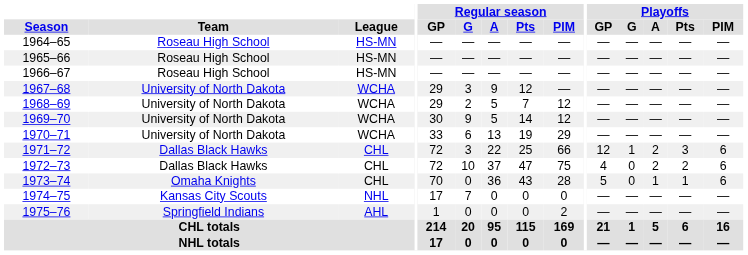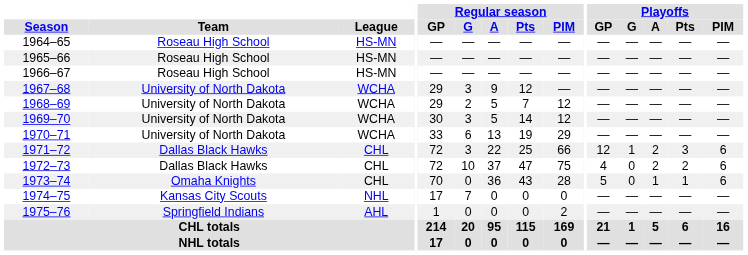 <table border="0" cellpadding="1" cellspacing="0" style="text-align:center; width:60em">
 <tr bgcolor="#e0e0e0">
 <th colspan="3" bgcolor="#ffffff"></th>
 <th rowspan="100" bgcolor="#ffffff"></th>
 <th colspan="5"><a href='#'>Regular season</a></th>
 <th rowspan="100" bgcolor="#ffffff"></th>
 <th colspan="5"><a href='#'>Playoffs</a></th>
 </tr>
 <tr bgcolor="#e0e0e0">
 <th><a href='#'>Season</a></th>
 <th>Team</th>
 <th>League</th>
 <th>GP</th>
 <th><a href='#'>G</a></th>
 <th><a href='#'>A</a></th>
 <th><a href='#'>Pts</a></th>
 <th><a href='#'>PIM</a></th>
 <th>GP</th>
 <th>G</th>
 <th>A</th>
 <th>Pts</th>
 <th>PIM</th>
 </tr>
 <tr>
 <td>1964–65</td>
 <td><a href='#'>Roseau High School</a></td>
 <td><a href='#'>HS-MN</a></td>
 <td>—</td>
 <td>—</td>
 <td>—</td>
 <td>—</td>
 <td>—</td>
 <td>—</td>
 <td>—</td>
 <td>—</td>
 <td>—</td>
 <td>—</td>
 </tr>
 <tr bgcolor="#f0f0f0">
 <td>1965–66</td>
 <td>Roseau High School</td>
 <td>HS-MN</td>
 <td>—</td>
 <td>—</td>
 <td>—</td>
 <td>—</td>
 <td>—</td>
 <td>—</td>
 <td>—</td>
 <td>—</td>
 <td>—</td>
 <td>—</td>
 </tr>
 <tr>
 <td>1966–67</td>
 <td>Roseau High School</td>
 <td>HS-MN</td>
 <td>—</td>
 <td>—</td>
 <td>—</td>
 <td>—</td>
 <td>—</td>
 <td>—</td>
 <td>—</td>
 <td>—</td>
 <td>—</td>
 <td>—</td>
 </tr>
 <tr bgcolor="#f0f0f0">
 <td><a href='#'>1967–68</a></td>
 <td><a href='#'>University of North Dakota</a></td>
 <td><a href='#'>WCHA</a></td>
 <td>29</td>
 <td>3</td>
 <td>9</td>
 <td>12</td>
 <td>—</td>
 <td>—</td>
 <td>—</td>
 <td>—</td>
 <td>—</td>
 <td>—</td>
 </tr>
 <tr>
 <td><a href='#'>1968–69</a></td>
 <td>University of North Dakota</td>
 <td>WCHA</td>
 <td>29</td>
 <td>2</td>
 <td>5</td>
 <td>7</td>
 <td>12</td>
 <td>—</td>
 <td>—</td>
 <td>—</td>
 <td>—</td>
 <td>—</td>
 </tr>
 <tr bgcolor="#f0f0f0">
 <td><a href='#'>1969–70</a></td>
 <td>University of North Dakota</td>
 <td>WCHA</td>
 <td>30</td>
-<td>9</td>
+<td>3</td>
 <td>5</td>
 <td>14</td>
 <td>12</td>
 <td>—</td>
 <td>—</td>
 <td>—</td>
 <td>—</td>
 <td>—</td>
 </tr>
 <tr>
 <td><a href='#'>1970–71</a></td>
 <td>University of North Dakota</td>
 <td>WCHA</td>
 <td>33</td>
 <td>6</td>
 <td>13</td>
 <td>19</td>
 <td>29</td>
 <td>—</td>
 <td>—</td>
 <td>—</td>
 <td>—</td>
 <td>—</td>
 </tr>
 <tr bgcolor="#f0f0f0">
 <td><a href='#'>1971–72</a></td>
 <td><a href='#'>Dallas Black Hawks</a></td>
 <td><a href='#'>CHL</a></td>
 <td>72</td>
 <td>3</td>
 <td>22</td>
 <td>25</td>
 <td>66</td>
 <td>12</td>
 <td>1</td>
 <td>2</td>
 <td>3</td>
 <td>6</td>
 </tr>
 <tr>
 <td><a href='#'>1972–73</a></td>
 <td>Dallas Black Hawks</td>
 <td>CHL</td>
 <td>72</td>
 <td>10</td>
 <td>37</td>
 <td>47</td>
 <td>75</td>
 <td>4</td>
 <td>0</td>
 <td>2</td>
 <td>2</td>
 <td>6</td>
 </tr>
 <tr bgcolor="#f0f0f0">
 <td><a href='#'>1973–74</a></td>
 <td><a href='#'>Omaha Knights</a></td>
 <td>CHL</td>
 <td>70</td>
 <td>0</td>
 <td>36</td>
 <td>43</td>
 <td>28</td>
 <td>5</td>
 <td>0</td>
 <td>1</td>
 <td>1</td>
 <td>6</td>
 </tr>
 <tr>
 <td><a href='#'>1974–75</a></td>
 <td><a href='#'>Kansas City Scouts</a></td>
 <td><a href='#'>NHL</a></td>
 <td>17</td>
 <td>7</td>
 <td>0</td>
 <td>0</td>
 <td>0</td>
 <td>—</td>
 <td>—</td>
 <td>—</td>
 <td>—</td>
 <td>—</td>
 </tr>
 <tr bgcolor="#f0f0f0">
 <td><a href='#'>1975–76</a></td>
 <td><a href='#'>Springfield Indians</a></td>
 <td><a href='#'>AHL</a></td>
 <td>1</td>
 <td>0</td>
 <td>0</td>
 <td>0</td>
 <td>2</td>
 <td>—</td>
 <td>—</td>
 <td>—</td>
 <td>—</td>
 <td>—</td>
 </tr>
 <tr bgcolor="#e0e0e0">
 <th colspan="3">CHL totals</th>
 <th>214</th>
 <th>20</th>
 <th>95</th>
 <th>115</th>
 <th>169</th>
 <th>21</th>
 <th>1</th>
 <th>5</th>
 <th>6</th>
 <th>16</th>
 </tr>
 <tr bgcolor="#e0e0e0">
 <th colspan="3">NHL totals</th>
 <th>17</th>
 <th>0</th>
 <th>0</th>
 <th>0</th>
 <th>0</th>
 <th>—</th>
 <th>—</th>
 <th>—</th>
 <th>—</th>
 <th>—</th>
 </tr>
 </table>
